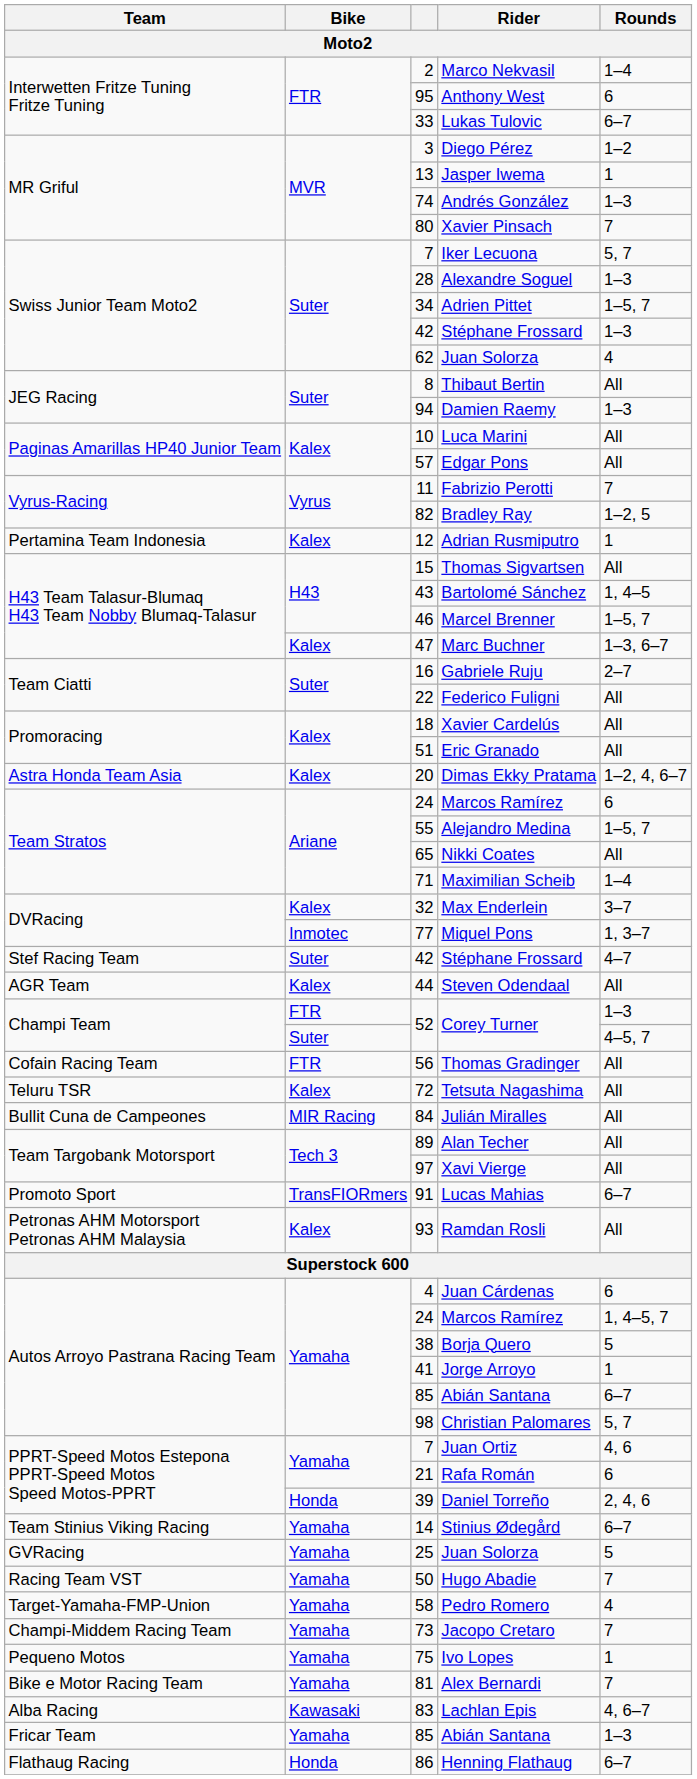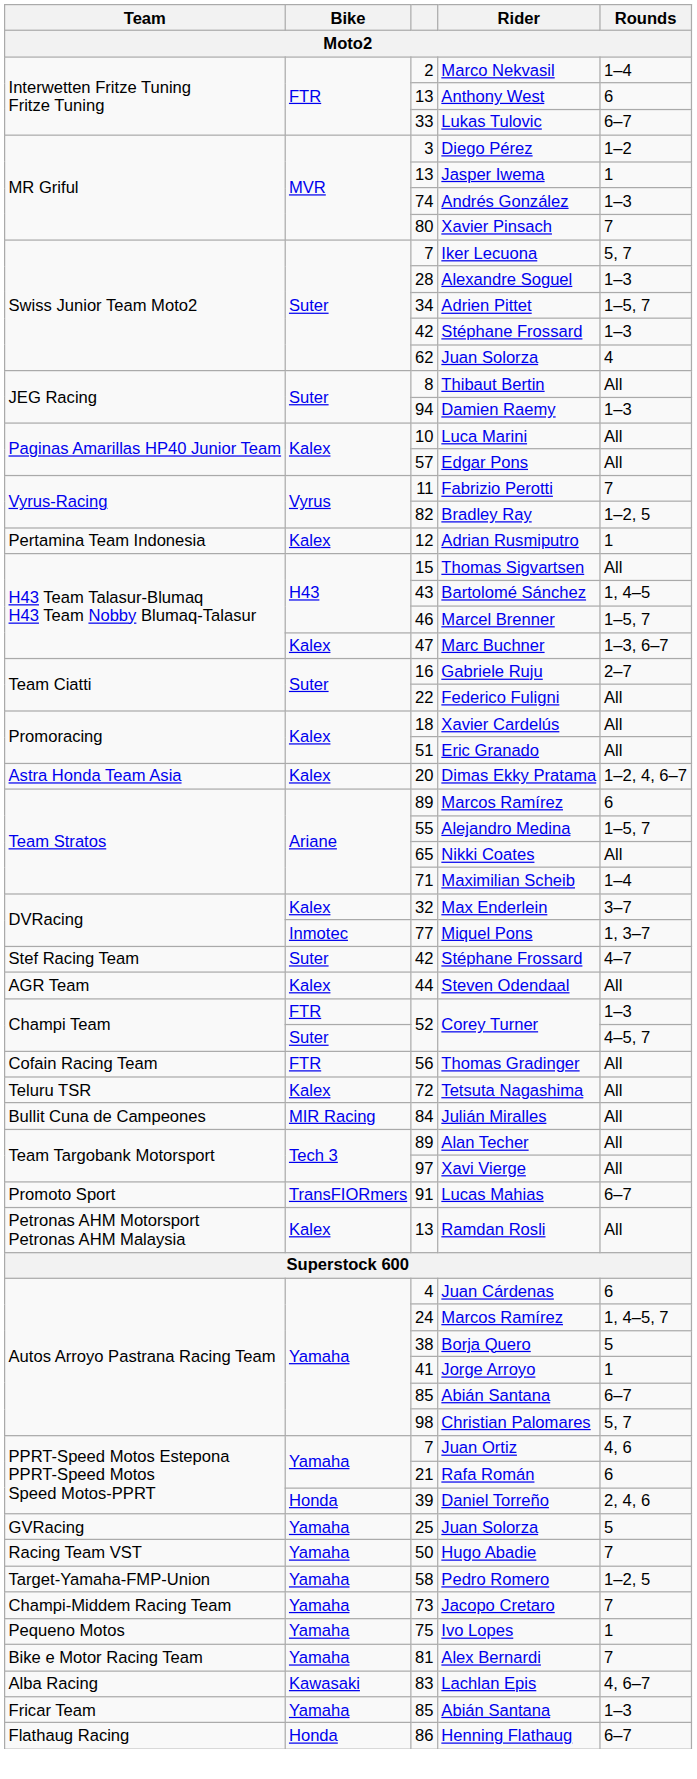 <table class="wikitable" style="font-size: 85%">
 <tr>
 <th>Team</th>
 <th>Bike</th>
 <th></th>
 <th>Rider</th>
 <th>Rounds</th>
 </tr>
 <tr>
 <th colspan=5>Moto2</th>
 </tr>
 <tr>
 <td rowspan=3> Interwetten Fritze Tuning<br> Fritze Tuning</td>
 <td rowspan=3><a href='#'>FTR</a></td>
 <td align=right>2</td>
 <td> <a href='#'>Marco Nekvasil</a></td>
 <td>1–4</td>
 </tr>
 <tr>
-<td align=right>95</td>
+<td align=right>13</td>
 <td> <a href='#'>Anthony West</a></td>
 <td>6</td>
 </tr>
 <tr>
 <td align=right>33</td>
 <td> <a href='#'>Lukas Tulovic</a></td>
 <td>6–7</td>
 </tr>
 <tr>
 <td rowspan=4> MR Griful</td>
 <td rowspan=4><a href='#'>MVR</a></td>
 <td align=right>3</td>
 <td> <a href='#'>Diego Pérez</a></td>
 <td>1–2</td>
 </tr>
 <tr>
 <td align=right>13</td>
 <td> <a href='#'>Jasper Iwema</a></td>
 <td>1</td>
 </tr>
 <tr>
 <td align=right>74</td>
 <td> <a href='#'>Andrés González</a></td>
 <td>1–3</td>
 </tr>
 <tr>
 <td align=right>80</td>
 <td> <a href='#'>Xavier Pinsach</a></td>
 <td>7</td>
 </tr>
 <tr>
 <td rowspan=5> Swiss Junior Team Moto2</td>
 <td rowspan=5><a href='#'>Suter</a></td>
 <td align=right>7</td>
 <td> <a href='#'>Iker Lecuona</a></td>
 <td>5, 7</td>
 </tr>
 <tr>
 <td align=right>28</td>
 <td> <a href='#'>Alexandre Soguel</a></td>
 <td>1–3</td>
 </tr>
 <tr>
 <td align=right>34</td>
 <td> <a href='#'>Adrien Pittet</a></td>
 <td>1–5, 7</td>
 </tr>
 <tr>
 <td align=right>42</td>
 <td> <a href='#'>Stéphane Frossard</a></td>
 <td>1–3</td>
 </tr>
 <tr>
 <td align=right>62</td>
 <td> <a href='#'>Juan Solorza</a></td>
 <td>4</td>
 </tr>
 <tr>
 <td rowspan=2> JEG Racing</td>
 <td rowspan=2><a href='#'>Suter</a></td>
 <td align=right>8</td>
 <td> <a href='#'>Thibaut Bertin</a></td>
 <td>All</td>
 </tr>
 <tr>
 <td align=right>94</td>
 <td> <a href='#'>Damien Raemy</a></td>
 <td>1–3</td>
 </tr>
 <tr>
 <td rowspan=2> <a href='#'>Paginas Amarillas HP40 Junior Team</a></td>
 <td rowspan=2><a href='#'>Kalex</a></td>
 <td align=right>10</td>
 <td> <a href='#'>Luca Marini</a></td>
 <td>All</td>
 </tr>
 <tr>
 <td align=right>57</td>
 <td> <a href='#'>Edgar Pons</a></td>
 <td>All</td>
 </tr>
 <tr>
 <td rowspan=2> <a href='#'>Vyrus-Racing</a></td>
 <td rowspan=2><a href='#'>Vyrus</a></td>
 <td align=right>11</td>
 <td> <a href='#'>Fabrizio Perotti</a></td>
 <td>7</td>
 </tr>
 <tr>
 <td align=right>82</td>
 <td> <a href='#'>Bradley Ray</a></td>
 <td>1–2, 5</td>
 </tr>
 <tr>
 <td> Pertamina Team Indonesia</td>
 <td><a href='#'>Kalex</a></td>
 <td align=right>12</td>
 <td> <a href='#'>Adrian Rusmiputro</a></td>
 <td>1</td>
 </tr>
 <tr>
 <td rowspan=4> <a href='#'>H43</a> Team Talasur-Blumaq<br> <a href='#'>H43</a> Team <a href='#'>Nobby</a> Blumaq-Talasur</td>
 <td rowspan=3><a href='#'>H43</a></td>
 <td align=right>15</td>
 <td> <a href='#'>Thomas Sigvartsen</a></td>
 <td>All</td>
 </tr>
 <tr>
 <td align=right>43</td>
 <td> <a href='#'>Bartolomé Sánchez</a></td>
 <td>1, 4–5</td>
 </tr>
 <tr>
 <td align=right>46</td>
 <td> <a href='#'>Marcel Brenner</a></td>
 <td>1–5, 7</td>
 </tr>
 <tr>
 <td><a href='#'>Kalex</a></td>
 <td align=right>47</td>
 <td> <a href='#'>Marc Buchner</a></td>
 <td>1–3, 6–7</td>
 </tr>
 <tr>
 <td rowspan=2> Team Ciatti</td>
 <td rowspan=2><a href='#'>Suter</a></td>
 <td align=right>16</td>
 <td> <a href='#'>Gabriele Ruju</a></td>
 <td>2–7</td>
 </tr>
 <tr>
 <td align=right>22</td>
 <td> <a href='#'>Federico Fuligni</a></td>
 <td>All</td>
 </tr>
 <tr>
 <td rowspan=2> Promoracing</td>
 <td rowspan=2><a href='#'>Kalex</a></td>
 <td align=right>18</td>
 <td> <a href='#'>Xavier Cardelús</a></td>
 <td>All</td>
 </tr>
 <tr>
 <td align=right>51</td>
 <td> <a href='#'>Eric Granado</a></td>
 <td>All</td>
 </tr>
 <tr>
 <td> <a href='#'>Astra Honda Team Asia</a></td>
 <td><a href='#'>Kalex</a></td>
 <td align=right>20</td>
 <td> <a href='#'>Dimas Ekky Pratama</a></td>
 <td>1–2, 4, 6–7</td>
 </tr>
 <tr>
 <td rowspan=4> <a href='#'>Team Stratos</a></td>
 <td rowspan=4><a href='#'>Ariane</a></td>
-<td align=right>24</td>
+<td align=right>89</td>
 <td> <a href='#'>Marcos Ramírez</a></td>
 <td>6</td>
 </tr>
 <tr>
 <td align=right>55</td>
 <td> <a href='#'>Alejandro Medina</a></td>
 <td>1–5, 7</td>
 </tr>
 <tr>
 <td align=right>65</td>
 <td> <a href='#'>Nikki Coates</a></td>
 <td>All</td>
 </tr>
 <tr>
 <td align=right>71</td>
 <td> <a href='#'>Maximilian Scheib</a></td>
 <td>1–4</td>
 </tr>
 <tr>
 <td rowspan=2> DVRacing</td>
 <td><a href='#'>Kalex</a></td>
 <td align=right>32</td>
 <td> <a href='#'>Max Enderlein</a></td>
 <td>3–7</td>
 </tr>
 <tr>
 <td><a href='#'>Inmotec</a></td>
 <td align=right>77</td>
 <td> <a href='#'>Miquel Pons</a></td>
 <td>1, 3–7</td>
 </tr>
 <tr>
 <td> Stef Racing Team</td>
 <td><a href='#'>Suter</a></td>
 <td align=right>42</td>
 <td> <a href='#'>Stéphane Frossard</a></td>
 <td>4–7</td>
 </tr>
 <tr>
 <td> AGR Team</td>
 <td><a href='#'>Kalex</a></td>
 <td align=right>44</td>
 <td> <a href='#'>Steven Odendaal</a></td>
 <td>All</td>
 </tr>
 <tr>
 <td rowspan=2> Champi Team</td>
 <td><a href='#'>FTR</a></td>
 <td rowspan=2 align=right>52</td>
 <td rowspan=2> <a href='#'>Corey Turner</a></td>
 <td>1–3</td>
 </tr>
 <tr>
 <td><a href='#'>Suter</a></td>
 <td>4–5, 7</td>
 </tr>
 <tr>
 <td> Cofain Racing Team</td>
 <td><a href='#'>FTR</a></td>
 <td align=right>56</td>
 <td> <a href='#'>Thomas Gradinger</a></td>
 <td>All</td>
 </tr>
 <tr>
 <td> Teluru TSR</td>
 <td><a href='#'>Kalex</a></td>
 <td align=right>72</td>
 <td> <a href='#'>Tetsuta Nagashima</a></td>
 <td>All</td>
 </tr>
 <tr>
 <td> Bullit Cuna de Campeones</td>
 <td><a href='#'>MIR Racing</a></td>
 <td align=right>84</td>
 <td> <a href='#'>Julián Miralles</a></td>
 <td>All</td>
 </tr>
 <tr>
 <td rowspan=2> Team Targobank Motorsport</td>
 <td rowspan=2><a href='#'>Tech 3</a></td>
 <td align=right>89</td>
 <td> <a href='#'>Alan Techer</a></td>
 <td>All</td>
 </tr>
 <tr>
 <td align=right>97</td>
 <td> <a href='#'>Xavi Vierge</a></td>
 <td>All</td>
 </tr>
 <tr>
 <td> Promoto Sport</td>
 <td><a href='#'>TransFIORmers</a></td>
 <td align=right>91</td>
 <td> <a href='#'>Lucas Mahias</a></td>
 <td>6–7</td>
 </tr>
 <tr>
 <td> Petronas AHM Motorsport<br> Petronas AHM Malaysia</td>
 <td><a href='#'>Kalex</a></td>
-<td align=right>93</td>
+<td align=right>13</td>
 <td> <a href='#'>Ramdan Rosli</a></td>
 <td>All</td>
 </tr>
 <tr>
 <th colspan=5>Superstock 600</th>
 </tr>
 <tr>
 <td rowspan=6> Autos Arroyo Pastrana Racing Team</td>
 <td rowspan=6><a href='#'>Yamaha</a></td>
 <td align=right>4</td>
 <td> <a href='#'>Juan Cárdenas</a></td>
 <td>6</td>
 </tr>
 <tr>
 <td align=right>24</td>
 <td> <a href='#'>Marcos Ramírez</a></td>
 <td>1, 4–5, 7</td>
 </tr>
 <tr>
 <td align=right>38</td>
 <td> <a href='#'>Borja Quero</a></td>
 <td>5</td>
 </tr>
 <tr>
 <td align=right>41</td>
 <td> <a href='#'>Jorge Arroyo</a></td>
 <td>1</td>
 </tr>
 <tr>
 <td align=right>85</td>
 <td> <a href='#'>Abián Santana</a></td>
 <td>6–7</td>
 </tr>
 <tr>
 <td align=right>98</td>
 <td> <a href='#'>Christian Palomares</a></td>
 <td>5, 7</td>
 </tr>
 <tr>
 <td rowspan=3> PPRT-Speed Motos Estepona<br> PPRT-Speed Motos<br> Speed Motos-PPRT</td>
 <td rowspan=2><a href='#'>Yamaha</a></td>
 <td align=right>7</td>
 <td> <a href='#'>Juan Ortiz</a></td>
 <td>4, 6</td>
 </tr>
 <tr>
 <td align=right>21</td>
 <td> <a href='#'>Rafa Román</a></td>
 <td>6</td>
 </tr>
 <tr>
 <td><a href='#'>Honda</a></td>
 <td align=right>39</td>
 <td> <a href='#'>Daniel Torreño</a></td>
 <td>2, 4, 6</td>
 </tr>
 <tr>
-<td> Team Stinius Viking Racing</td>
-<td><a href='#'>Yamaha</a></td>
-<td align=right>14</td>
-<td> <a href='#'>Stinius Ødegård</a></td>
-<td>6–7</td>
-</tr>
-<tr>
 <td> GVRacing</td>
 <td><a href='#'>Yamaha</a></td>
 <td align=right>25</td>
 <td> <a href='#'>Juan Solorza</a></td>
 <td>5</td>
 </tr>
 <tr>
 <td> Racing Team VST</td>
 <td><a href='#'>Yamaha</a></td>
 <td align=right>50</td>
 <td> <a href='#'>Hugo Abadie</a></td>
 <td>7</td>
 </tr>
 <tr>
 <td> Target-Yamaha-FMP-Union</td>
 <td><a href='#'>Yamaha</a></td>
 <td align=right>58</td>
 <td> <a href='#'>Pedro Romero</a></td>
-<td>4</td>
+<td>1–2, 5</td>
 </tr>
 <tr>
 <td> Champi-Middem Racing Team</td>
 <td><a href='#'>Yamaha</a></td>
 <td align=right>73</td>
 <td> <a href='#'>Jacopo Cretaro</a></td>
 <td>7</td>
 </tr>
 <tr>
 <td> Pequeno Motos</td>
 <td><a href='#'>Yamaha</a></td>
 <td align=right>75</td>
 <td> <a href='#'>Ivo Lopes</a></td>
 <td>1</td>
 </tr>
 <tr>
 <td> Bike e Motor Racing Team</td>
 <td><a href='#'>Yamaha</a></td>
 <td align=right>81</td>
 <td> <a href='#'>Alex Bernardi</a></td>
 <td>7</td>
 </tr>
 <tr>
 <td> Alba Racing</td>
 <td><a href='#'>Kawasaki</a></td>
 <td align=right>83</td>
 <td> <a href='#'>Lachlan Epis</a></td>
 <td>4, 6–7</td>
 </tr>
 <tr>
 <td> Fricar Team</td>
 <td><a href='#'>Yamaha</a></td>
 <td align=right>85</td>
 <td> <a href='#'>Abián Santana</a></td>
 <td>1–3</td>
 </tr>
 <tr>
 <td> Flathaug Racing</td>
 <td><a href='#'>Honda</a></td>
 <td align=right>86</td>
 <td> <a href='#'>Henning Flathaug</a></td>
 <td>6–7</td>
 </tr>
 </table>
